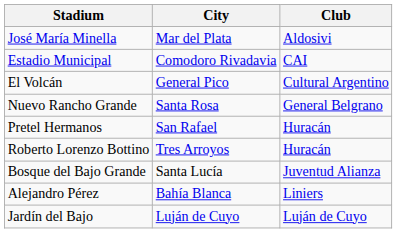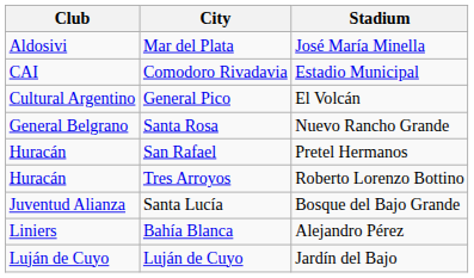 <table class="wikitable sortable">
 <tr>
+<th>Club</th>
+<th>City</th>
 <th>Stadium</th>
-<th>City</th>
-<th>Club</th>
 </tr>
 <tr>
+<td> <a href='#'>Aldosivi</a></td>
+<td><a href='#'>Mar del Plata</a></td>
 <td><a href='#'>José María Minella</a></td>
-<td><a href='#'>Mar del Plata</a></td>
-<td> <a href='#'>Aldosivi</a></td>
 </tr>
 <tr>
+<td> <a href='#'>CAI</a></td>
+<td><a href='#'>Comodoro Rivadavia</a></td>
 <td><a href='#'>Estadio Municipal</a></td>
-<td><a href='#'>Comodoro Rivadavia</a></td>
-<td> <a href='#'>CAI</a></td>
 </tr>
 <tr>
+<td> <a href='#'>Cultural Argentino</a></td>
+<td><a href='#'>General Pico</a></td>
 <td>El Volcán</td>
-<td><a href='#'>General Pico</a></td>
-<td> <a href='#'>Cultural Argentino</a></td>
 </tr>
 <tr>
+<td> <a href='#'>General Belgrano</a></td>
+<td><a href='#'>Santa Rosa</a></td>
 <td>Nuevo Rancho Grande</td>
-<td><a href='#'>Santa Rosa</a></td>
-<td> <a href='#'>General Belgrano</a></td>
 </tr>
 <tr>
+<td> <a href='#'>Huracán</a></td>
+<td><a href='#'>San Rafael</a></td>
 <td>Pretel Hermanos</td>
-<td><a href='#'>San Rafael</a></td>
-<td> <a href='#'>Huracán</a></td>
 </tr>
 <tr>
+<td> <a href='#'>Huracán</a></td>
+<td><a href='#'>Tres Arroyos</a></td>
 <td>Roberto Lorenzo Bottino</td>
-<td><a href='#'>Tres Arroyos</a></td>
-<td> <a href='#'>Huracán</a></td>
 </tr>
 <tr>
+<td> <a href='#'>Juventud Alianza</a></td>
+<td>Santa Lucía</td>
 <td>Bosque del Bajo Grande</td>
-<td>Santa Lucía</td>
-<td> <a href='#'>Juventud Alianza</a></td>
 </tr>
 <tr>
+<td> <a href='#'>Liniers</a></td>
+<td><a href='#'>Bahía Blanca</a></td>
 <td>Alejandro Pérez</td>
-<td><a href='#'>Bahía Blanca</a></td>
-<td> <a href='#'>Liniers</a></td>
 </tr>
 <tr>
+<td> <a href='#'>Luján de Cuyo</a></td>
+<td><a href='#'>Luján de Cuyo</a></td>
 <td>Jardín del Bajo</td>
-<td><a href='#'>Luján de Cuyo</a></td>
-<td> <a href='#'>Luján de Cuyo</a></td>
 </tr>
 </table>
